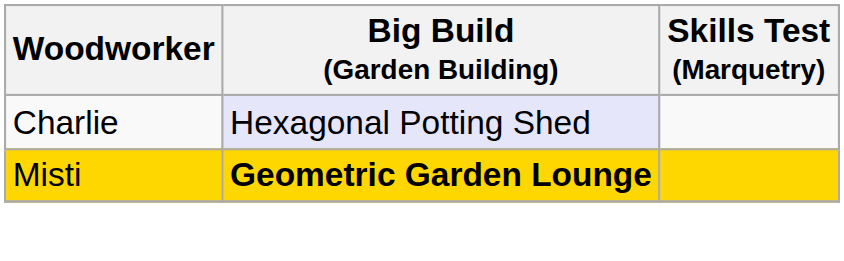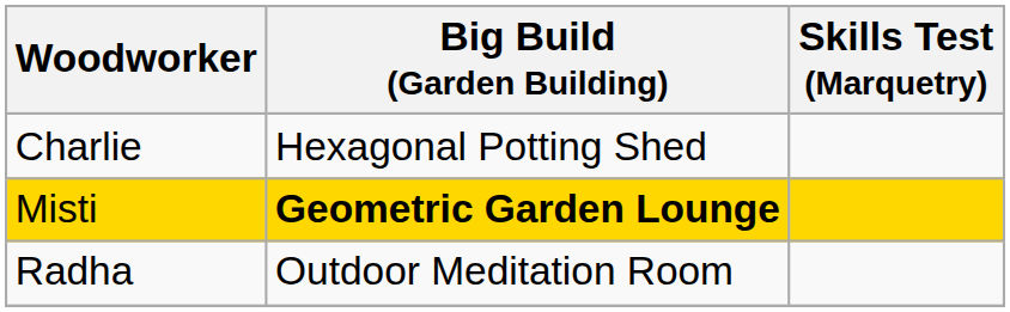 <table class="wikitable" style="text-align:center;">
 <tr>
 <th>Woodworker</th>
 <th>Big Build<br><small>(Garden Building)</small></th>
 <th>Skills Test<br><small>(Marquetry)</small></th>
 </tr>
 <tr>
 <td align="left">Charlie</td>
-<td align="left" style="background: lavender;">Hexagonal Potting Shed</td>
+<td align="left">Hexagonal Potting Shed</td>
 <td></td>
 </tr>
 <tr style="background:Gold;">
 <td align="left">Misti</td>
 <td align="left"><strong>Geometric Garden Lounge</strong></td>
 <td></td>
 </tr>
 <tr>
+<td align="left">Radha</td>
+<td align="left">Outdoor Meditation Room</td>
+<td></td>
+</tr>
+<tr>
 </tr>
 </table>
